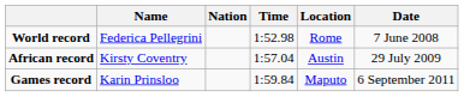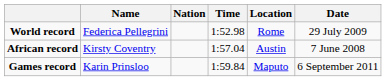 <table class=wikitable style=text-align:center>
 <tr>
 <th></th>
 <th>Name</th>
 <th>Nation</th>
 <th>Time</th>
 <th>Location</th>
 <th>Date</th>
 </tr>
 <tr>
 <td><strong>World record</strong></td>
 <td align=left><a href='#'>Federica Pellegrini</a></td>
 <td align=left></td>
 <td align=left>1:52.98</td>
 <td><a href='#'>Rome</a></td>
-<td>7 June 2008</td>
+<td>29 July 2009</td>
 </tr>
 <tr>
 <td><strong>African record</strong></td>
 <td align=left><a href='#'>Kirsty Coventry</a></td>
 <td align=left></td>
 <td align=left>1:57.04</td>
 <td><a href='#'>Austin</a></td>
-<td>29 July 2009</td>
+<td>7 June 2008</td>
 </tr>
 <tr>
 <td><strong>Games record</strong></td>
 <td align=left><a href='#'>Karin Prinsloo</a></td>
 <td align=left></td>
 <td align=left>1:59.84</td>
 <td><a href='#'>Maputo</a></td>
 <td>6 September 2011</td>
 </tr>
 </table>
